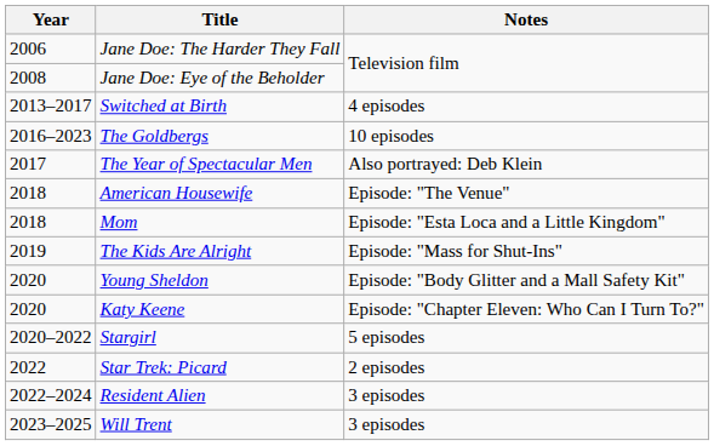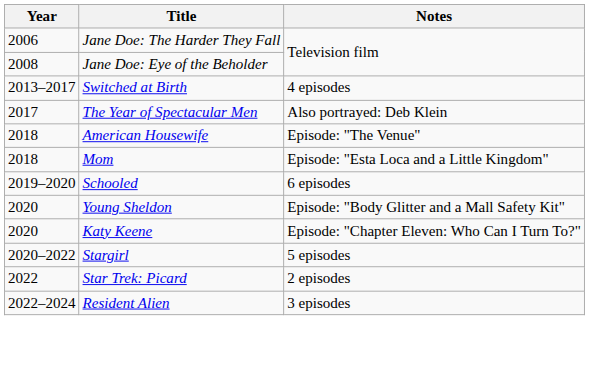 <table class="wikitable sortable">
 <tr>
 <th>Year</th>
 <th>Title</th>
 <th>Notes</th>
 </tr>
 <tr>
 <td>2006</td>
 <td><em>Jane Doe: The Harder They Fall</em></td>
 <td rowspan=2>Television film</td>
 </tr>
 <tr>
 <td>2008</td>
 <td><em>Jane Doe: Eye of the Beholder</em></td>
 </tr>
 <tr>
 <td>2013–2017</td>
 <td><em><a href='#'>Switched at Birth</a></em></td>
 <td>4 episodes</td>
 </tr>
 <tr>
-<td>2016–2023</td>
-<td><em><a href='#'>The Goldbergs</a></em></td>
-<td>10 episodes</td>
-</tr>
-<tr>
 <td>2017</td>
 <td><em><a href='#'>The Year of Spectacular Men</a></em></td>
 <td>Also portrayed: Deb Klein</td>
 </tr>
 <tr>
 <td>2018</td>
 <td><em><a href='#'>American Housewife</a></em></td>
 <td>Episode: "The Venue"</td>
 </tr>
 <tr>
 <td>2018</td>
 <td><em><a href='#'>Mom</a></em></td>
 <td>Episode: "Esta Loca and a Little Kingdom"</td>
 </tr>
 <tr>
-<td>2019</td>
-<td><em><a href='#'>The Kids Are Alright</a></em></td>
-<td>Episode: "Mass for Shut-Ins"</td>
+<td>2019–2020</td>
+<td><em><a href='#'>Schooled</a></em></td>
+<td>6 episodes</td>
 </tr>
 <tr>
 <td>2020</td>
 <td><em><a href='#'>Young Sheldon</a></em></td>
 <td>Episode: "Body Glitter and a Mall Safety Kit"</td>
 </tr>
 <tr>
 <td>2020</td>
 <td><em><a href='#'>Katy Keene</a></em></td>
 <td>Episode: "Chapter Eleven: Who Can I Turn To?"</td>
 </tr>
 <tr>
 <td>2020–2022</td>
 <td><em><a href='#'>Stargirl</a></em></td>
 <td>5 episodes</td>
 </tr>
 <tr>
 <td>2022</td>
 <td><em><a href='#'>Star Trek: Picard</a></em></td>
 <td>2 episodes</td>
 </tr>
 <tr>
 <td>2022–2024</td>
 <td><em><a href='#'>Resident Alien</a></em></td>
 <td>3 episodes</td>
 </tr>
-<tr>
-<td>2023–2025</td>
-<td><em><a href='#'>Will Trent</a></em></td>
-<td>3 episodes</td>
-</tr>
 </table>
